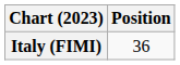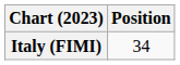 <table class="wikitable plainrowheaders" style="text-align:center">
 <tr>
 <th scope="col">Chart (2023)</th>
 <th scope="col">Position</th>
 </tr>
 <tr>
 <th scope="row">Italy (FIMI)</th>
-<td>36</td>
+<td>34</td>
 </tr>
 </table>
